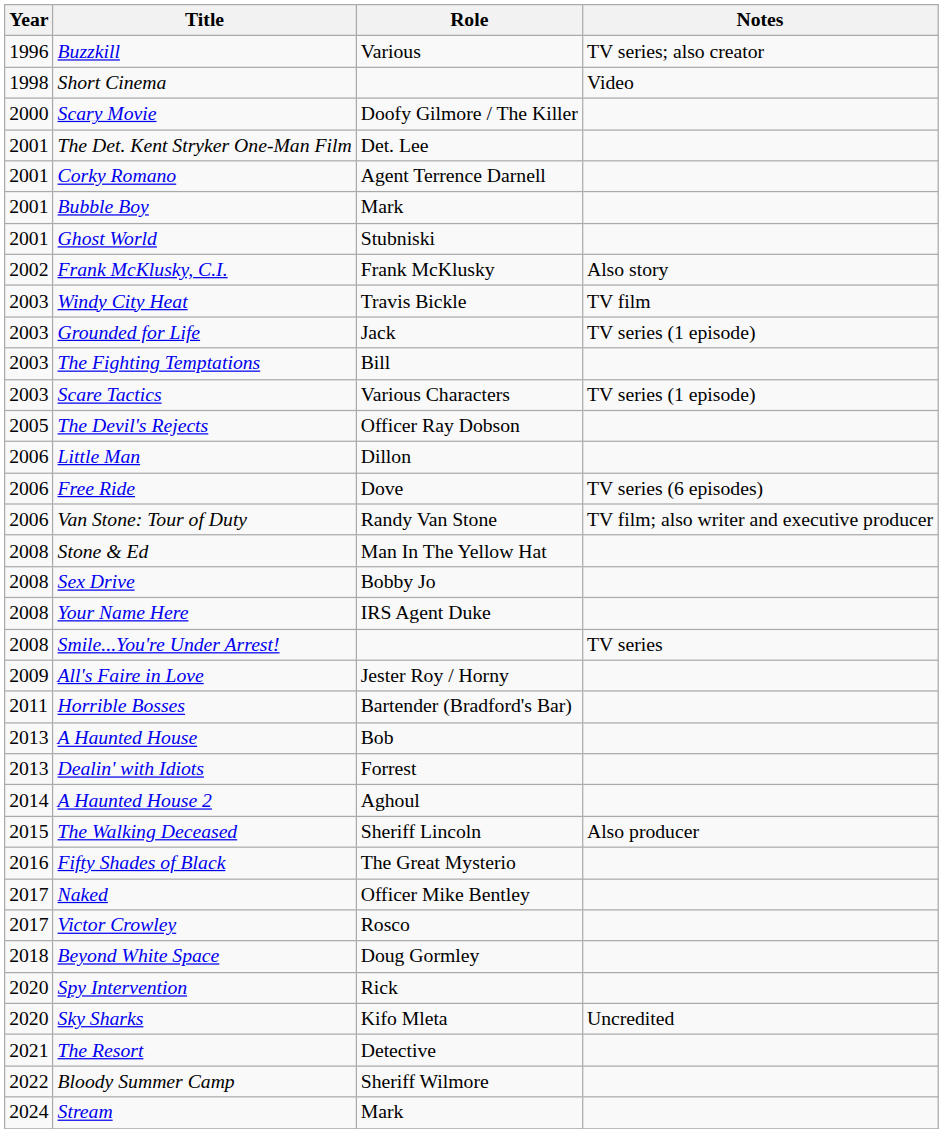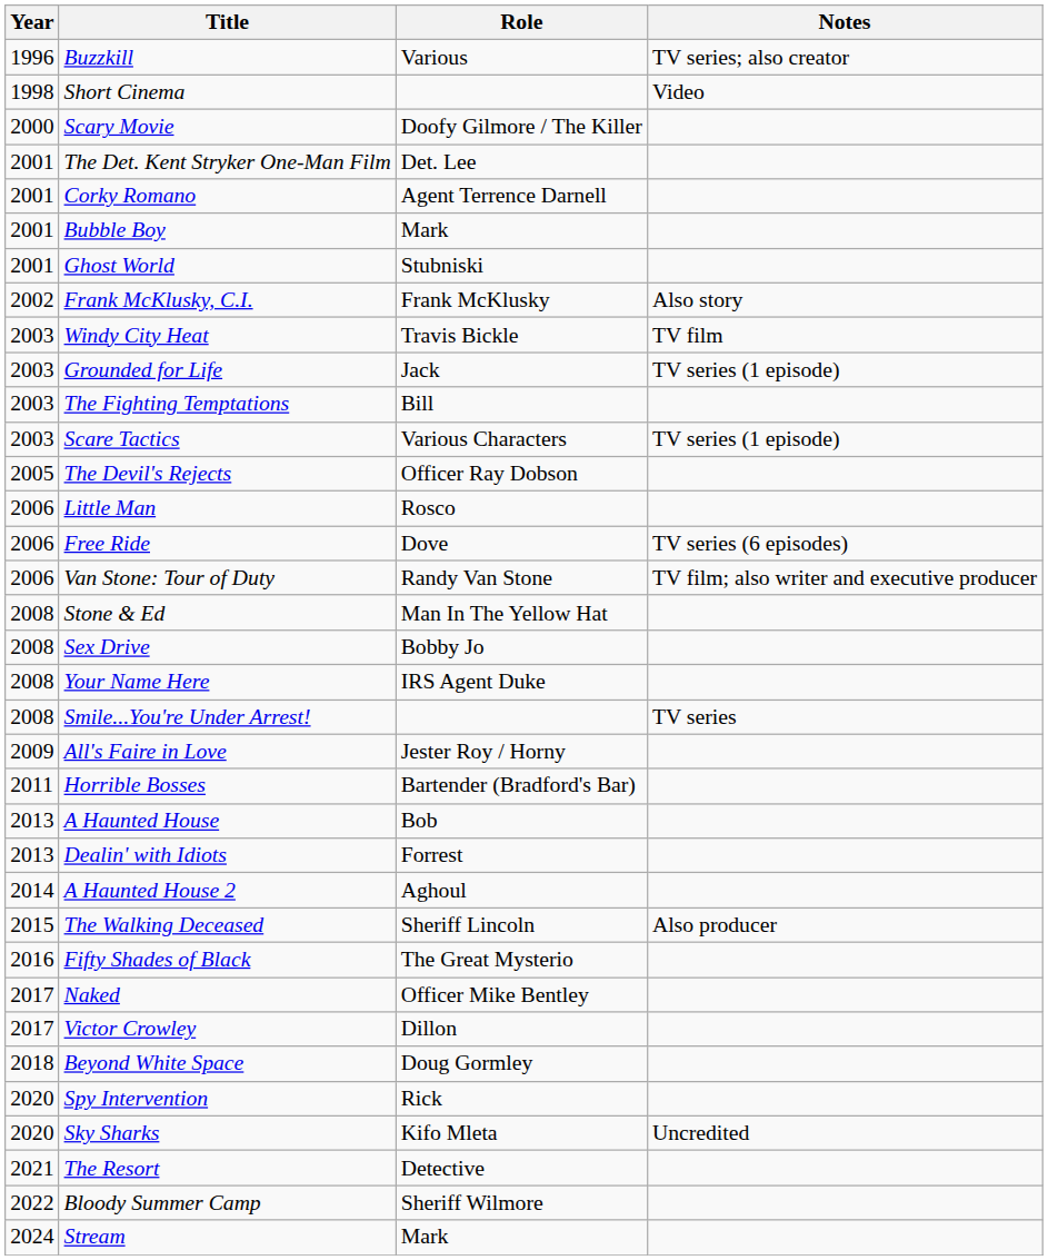 <table class="wikitable sortable">
 <tr>
 <th>Year</th>
 <th>Title</th>
 <th>Role</th>
 <th class="unsortable">Notes</th>
 </tr>
 <tr>
 <td>1996</td>
 <td><em><a href='#'>Buzzkill</a></em></td>
 <td>Various</td>
 <td>TV series; also creator</td>
 </tr>
 <tr>
 <td>1998</td>
 <td><em>Short Cinema</em></td>
 <td></td>
 <td>Video</td>
 </tr>
 <tr>
 <td>2000</td>
 <td><em><a href='#'>Scary Movie</a></em></td>
 <td>Doofy Gilmore / The Killer</td>
 <td></td>
 </tr>
 <tr>
 <td>2001</td>
 <td><em>The Det. Kent Stryker One-Man Film</em></td>
 <td>Det. Lee</td>
 <td></td>
 </tr>
 <tr>
 <td>2001</td>
 <td><em><a href='#'>Corky Romano</a></em></td>
 <td>Agent Terrence Darnell</td>
 <td></td>
 </tr>
 <tr>
 <td>2001</td>
 <td><em><a href='#'>Bubble Boy</a></em></td>
 <td>Mark</td>
 <td></td>
 </tr>
 <tr>
 <td>2001</td>
 <td><em><a href='#'>Ghost World</a></em></td>
 <td>Stubniski</td>
 <td></td>
 </tr>
 <tr>
 <td>2002</td>
 <td><em><a href='#'>Frank McKlusky, C.I.</a></em></td>
 <td>Frank McKlusky</td>
 <td>Also story</td>
 </tr>
 <tr>
 <td>2003</td>
 <td><em><a href='#'>Windy City Heat</a></em></td>
 <td>Travis Bickle</td>
 <td>TV film</td>
 </tr>
 <tr>
 <td>2003</td>
 <td><em><a href='#'>Grounded for Life</a></em></td>
 <td>Jack</td>
 <td>TV series (1 episode)</td>
 </tr>
 <tr>
 <td>2003</td>
 <td><em><a href='#'>The Fighting Temptations</a></em></td>
 <td>Bill</td>
 <td></td>
 </tr>
 <tr>
 <td>2003</td>
 <td><em><a href='#'>Scare Tactics</a></em></td>
 <td>Various Characters</td>
 <td>TV series (1 episode)</td>
 </tr>
 <tr>
 <td>2005</td>
 <td><em><a href='#'>The Devil's Rejects</a></em></td>
 <td>Officer Ray Dobson</td>
 <td></td>
 </tr>
 <tr>
 <td>2006</td>
 <td><em><a href='#'>Little Man</a></em></td>
-<td>Dillon</td>
+<td>Rosco</td>
 <td></td>
 </tr>
 <tr>
 <td>2006</td>
 <td><em><a href='#'>Free Ride</a></em></td>
 <td>Dove</td>
 <td>TV series (6 episodes)</td>
 </tr>
 <tr>
 <td>2006</td>
 <td><em>Van Stone: Tour of Duty</em></td>
 <td>Randy Van Stone</td>
 <td>TV film; also writer and executive producer</td>
 </tr>
 <tr>
 <td>2008</td>
 <td><em>Stone & Ed</em></td>
 <td>Man In The Yellow Hat</td>
 <td></td>
 </tr>
 <tr>
 <td>2008</td>
 <td><em><a href='#'>Sex Drive</a></em></td>
 <td>Bobby Jo</td>
 <td></td>
 </tr>
 <tr>
 <td>2008</td>
 <td><em><a href='#'>Your Name Here</a></em></td>
 <td>IRS Agent Duke</td>
 <td></td>
 </tr>
 <tr>
 <td>2008</td>
 <td><em><a href='#'>Smile...You're Under Arrest!</a></em></td>
 <td></td>
 <td>TV series</td>
 </tr>
 <tr>
 <td>2009</td>
 <td><em><a href='#'>All's Faire in Love</a></em></td>
 <td>Jester Roy / Horny</td>
 <td></td>
 </tr>
 <tr>
 <td>2011</td>
 <td><em><a href='#'>Horrible Bosses</a></em></td>
 <td>Bartender (Bradford's Bar)</td>
 <td></td>
 </tr>
 <tr>
 <td>2013</td>
 <td><em><a href='#'>A Haunted House</a></em></td>
 <td>Bob</td>
 <td></td>
 </tr>
 <tr>
 <td>2013</td>
 <td><em><a href='#'>Dealin' with Idiots</a></em></td>
 <td>Forrest</td>
 <td></td>
 </tr>
 <tr>
 <td>2014</td>
 <td><em><a href='#'>A Haunted House 2</a></em></td>
 <td>Aghoul</td>
 <td></td>
 </tr>
 <tr>
 <td>2015</td>
 <td><em><a href='#'>The Walking Deceased</a></em></td>
 <td>Sheriff Lincoln</td>
 <td>Also producer</td>
 </tr>
 <tr>
 <td>2016</td>
 <td><em><a href='#'>Fifty Shades of Black</a></em></td>
 <td>The Great Mysterio</td>
 <td></td>
 </tr>
 <tr>
 <td>2017</td>
 <td><em><a href='#'>Naked</a></em></td>
 <td>Officer Mike Bentley</td>
 <td></td>
 </tr>
 <tr>
 <td>2017</td>
 <td><em><a href='#'>Victor Crowley</a></em></td>
-<td>Rosco</td>
+<td>Dillon</td>
 <td></td>
 </tr>
 <tr>
 <td>2018</td>
 <td><em><a href='#'>Beyond White Space</a></em></td>
 <td>Doug Gormley</td>
 <td></td>
 </tr>
 <tr>
 <td>2020</td>
 <td><em><a href='#'>Spy Intervention</a></em></td>
 <td>Rick</td>
 <td></td>
 </tr>
 <tr>
 <td>2020</td>
 <td><em><a href='#'>Sky Sharks</a></em></td>
 <td>Kifo Mleta</td>
 <td>Uncredited</td>
 </tr>
 <tr>
 <td>2021</td>
 <td><em><a href='#'>The Resort</a></em></td>
 <td>Detective</td>
 <td></td>
 </tr>
 <tr>
 <td>2022</td>
 <td><em>Bloody Summer Camp</em></td>
 <td>Sheriff Wilmore</td>
 </tr>
 <tr>
 <td>2024</td>
 <td><em><a href='#'>Stream</a></em></td>
 <td>Mark</td>
 <td></td>
 </tr>
 </table>
